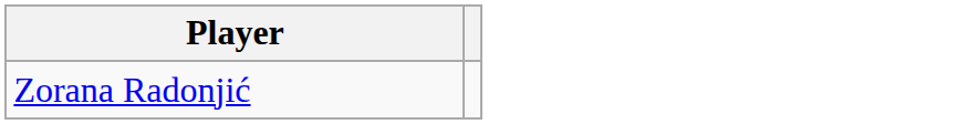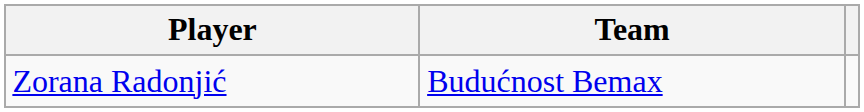 <table class="wikitable" style="text-align: center;">
 <tr>
 <th style="width:200px;">Player</th>
+<th style="width:205px;">Team</th>
 <th></th>
 </tr>
 <tr>
 <td align=left> <a href='#'>Zorana Radonjić</a></td>
+<td align=left> <a href='#'>Budućnost Bemax</a></td>
 <td></td>
 </tr>
 </table>
